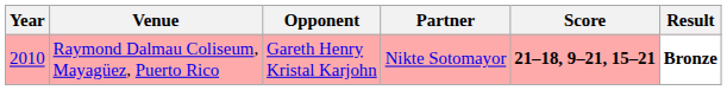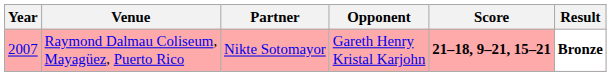 <table class="sortable wikitable" style="font-size: 90%;">
 <tr>
 <th>Year</th>
 <th>Venue</th>
+<th>Partner</th>
 <th>Opponent</th>
-<th>Partner</th>
 <th>Score</th>
 <th>Result</th>
 </tr>
 <tr style="background:#FFAAAA">
-<td align="center"><a href='#'>2010</a></td>
+<td align="center"><a href='#'>2007</a></td>
 <td align="left"><a href='#'>Raymond Dalmau Coliseum</a>,<br><a href='#'>Mayagüez</a>, <a href='#'>Puerto Rico</a></td>
+<td align="left"> <a href='#'>Nikte Sotomayor</a></td>
 <td align="left"> <a href='#'>Gareth Henry</a> <br>  <a href='#'>Kristal Karjohn</a></td>
-<td align="left"> <a href='#'>Nikte Sotomayor</a></td>
 <td align="left"><strong>21–18, 9–21, 15–21</strong></td>
 <td style="text-align:left; background:white"> <strong>Bronze</strong></td>
 </tr>
 </table>
